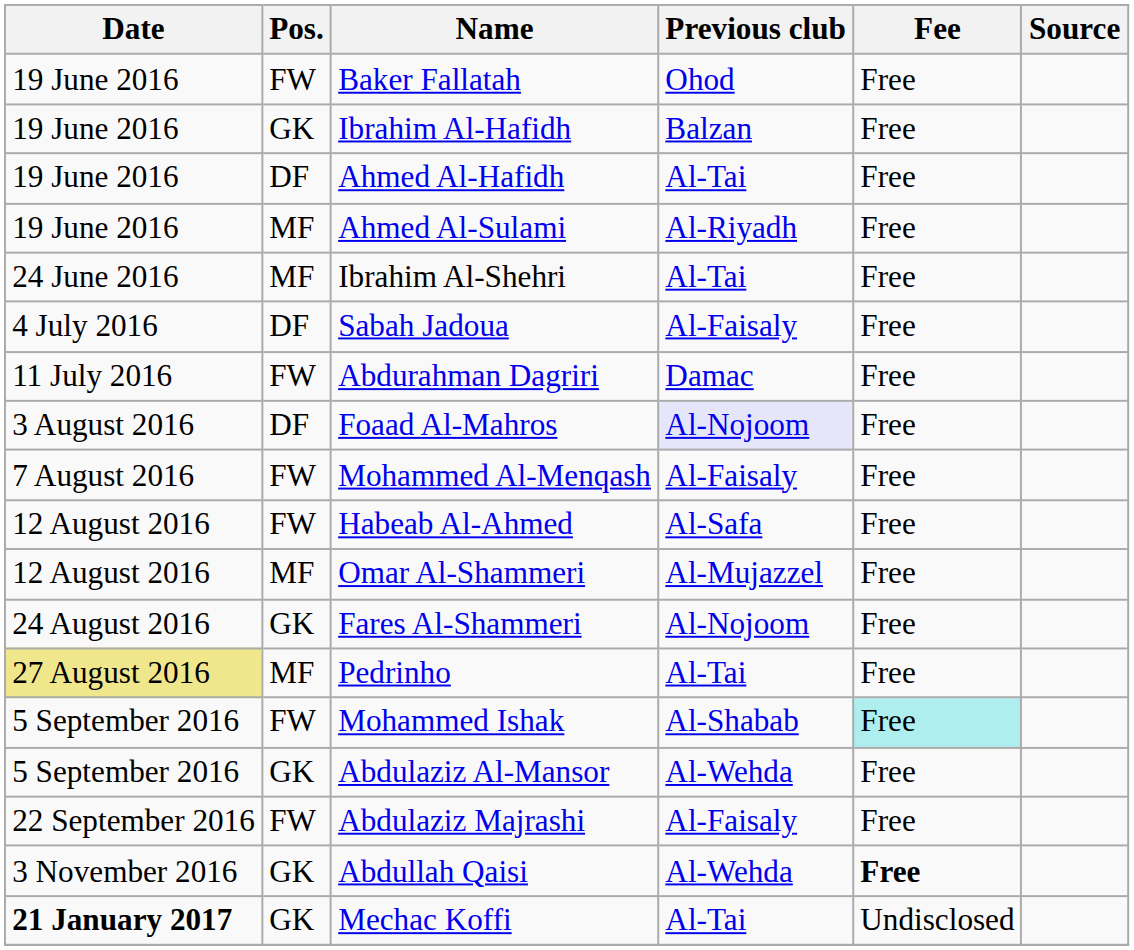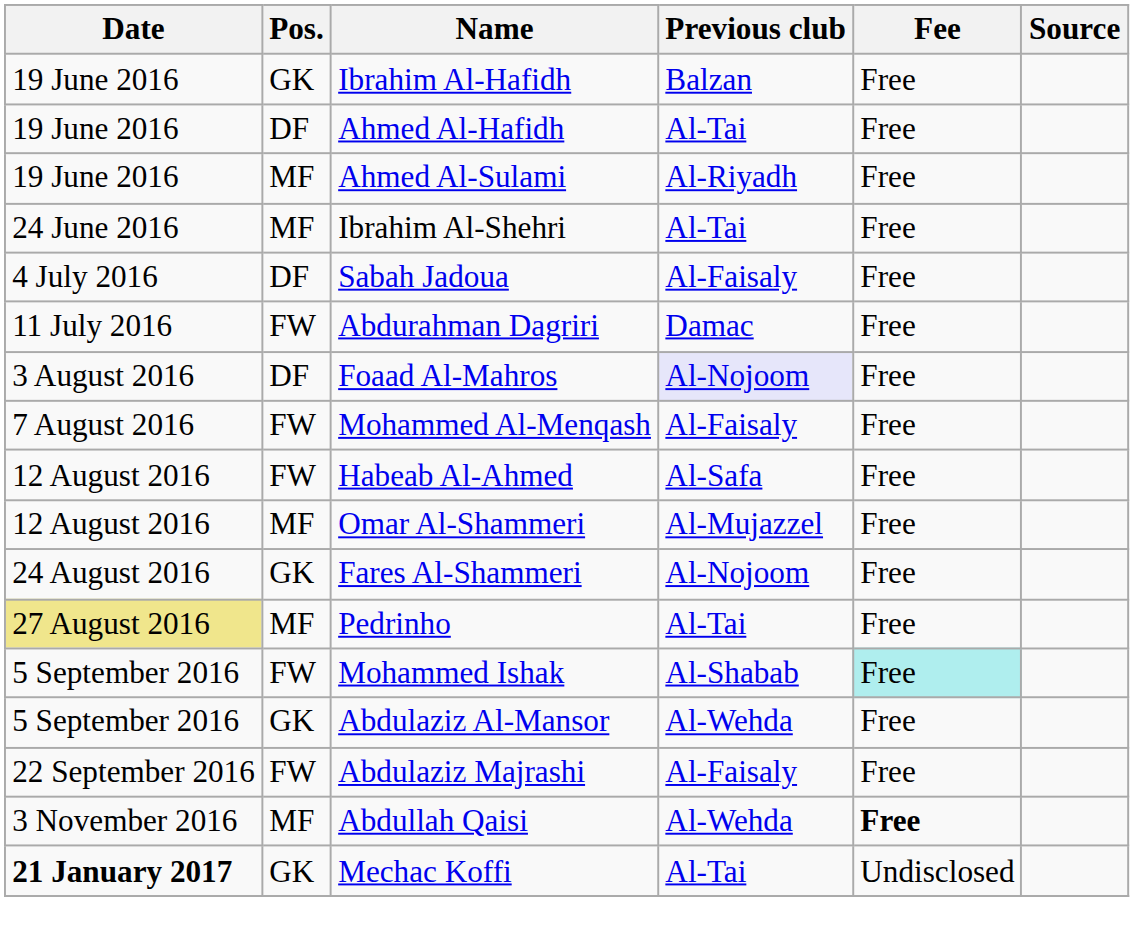 <table class="wikitable" style="text-align:left">
 <tr>
 <th>Date</th>
 <th>Pos.</th>
 <th>Name</th>
 <th>Previous club</th>
 <th>Fee</th>
 <th>Source</th>
-</tr>
-<tr>
-<td>19 June 2016</td>
-<td>FW</td>
-<td> <a href='#'>Baker Fallatah</a></td>
-<td> <a href='#'>Ohod</a></td>
-<td>Free</td>
-<td></td>
 </tr>
 <tr>
 <td>19 June 2016</td>
 <td>GK</td>
 <td> <a href='#'>Ibrahim Al-Hafidh</a></td>
 <td> <a href='#'>Balzan</a></td>
 <td>Free</td>
 <td></td>
 </tr>
 <tr>
 <td>19 June 2016</td>
 <td>DF</td>
 <td> <a href='#'>Ahmed Al-Hafidh</a></td>
 <td> <a href='#'>Al-Tai</a></td>
 <td>Free</td>
 <td></td>
 </tr>
 <tr>
 <td>19 June 2016</td>
 <td>MF</td>
 <td> <a href='#'>Ahmed Al-Sulami</a></td>
 <td> <a href='#'>Al-Riyadh</a></td>
 <td>Free</td>
 <td></td>
 </tr>
 <tr>
 <td>24 June 2016</td>
 <td>MF</td>
 <td> Ibrahim Al-Shehri</td>
 <td> <a href='#'>Al-Tai</a></td>
 <td>Free</td>
 <td></td>
 </tr>
 <tr>
 <td>4 July 2016</td>
 <td>DF</td>
 <td> <a href='#'>Sabah Jadoua</a></td>
 <td> <a href='#'>Al-Faisaly</a></td>
 <td>Free</td>
 <td></td>
 </tr>
 <tr>
 <td>11 July 2016</td>
 <td>FW</td>
 <td> <a href='#'>Abdurahman Dagriri</a></td>
 <td> <a href='#'>Damac</a></td>
 <td>Free</td>
 <td></td>
 </tr>
 <tr>
 <td>3 August 2016</td>
 <td>DF</td>
 <td> <a href='#'>Foaad Al-Mahros</a></td>
 <td style="background: lavender;"> <a href='#'>Al-Nojoom</a></td>
 <td>Free</td>
 <td></td>
 </tr>
 <tr>
 <td>7 August 2016</td>
 <td>FW</td>
 <td> <a href='#'>Mohammed Al-Menqash</a></td>
 <td> <a href='#'>Al-Faisaly</a></td>
 <td>Free</td>
 <td></td>
 </tr>
 <tr>
 <td>12 August 2016</td>
 <td>FW</td>
 <td> <a href='#'>Habeab Al-Ahmed</a></td>
 <td> <a href='#'>Al-Safa</a></td>
 <td>Free</td>
 <td></td>
 </tr>
 <tr>
 <td>12 August 2016</td>
 <td>MF</td>
 <td> <a href='#'>Omar Al-Shammeri</a></td>
 <td> <a href='#'>Al-Mujazzel</a></td>
 <td>Free</td>
 <td></td>
 </tr>
 <tr>
 <td>24 August 2016</td>
 <td>GK</td>
 <td> <a href='#'>Fares Al-Shammeri</a></td>
 <td> <a href='#'>Al-Nojoom</a></td>
 <td>Free</td>
 <td></td>
 </tr>
 <tr>
 <td style="background: khaki;">27 August 2016</td>
 <td>MF</td>
 <td> <a href='#'>Pedrinho</a></td>
 <td> <a href='#'>Al-Tai</a></td>
 <td>Free</td>
 <td></td>
 </tr>
 <tr>
 <td>5 September 2016</td>
 <td>FW</td>
 <td> <a href='#'>Mohammed Ishak</a></td>
 <td> <a href='#'>Al-Shabab</a></td>
 <td style="background: paleturquoise;">Free</td>
 <td></td>
 </tr>
 <tr>
 <td>5 September 2016</td>
 <td>GK</td>
 <td> <a href='#'>Abdulaziz Al-Mansor</a></td>
 <td> <a href='#'>Al-Wehda</a></td>
 <td>Free</td>
 <td></td>
 </tr>
 <tr>
 <td>22 September 2016</td>
 <td>FW</td>
 <td> <a href='#'>Abdulaziz Majrashi</a></td>
 <td> <a href='#'>Al-Faisaly</a></td>
 <td>Free</td>
 <td></td>
 </tr>
 <tr>
 <td>3 November 2016</td>
-<td>GK</td>
+<td>MF</td>
 <td> <a href='#'>Abdullah Qaisi</a></td>
 <td> <a href='#'>Al-Wehda</a></td>
 <td><strong>Free</strong></td>
 <td></td>
 </tr>
 <tr>
 <td><strong>21 January 2017</strong></td>
 <td>GK</td>
 <td> <a href='#'>Mechac Koffi</a></td>
 <td> <a href='#'>Al-Tai</a></td>
 <td>Undisclosed</td>
 <td></td>
 </tr>
 <tr>
 </tr>
 </table>
